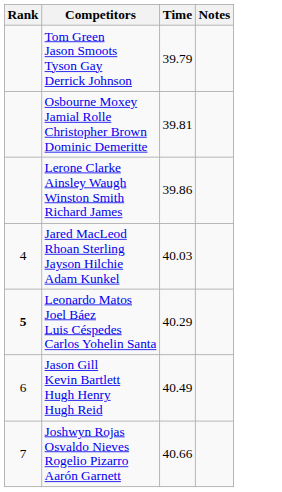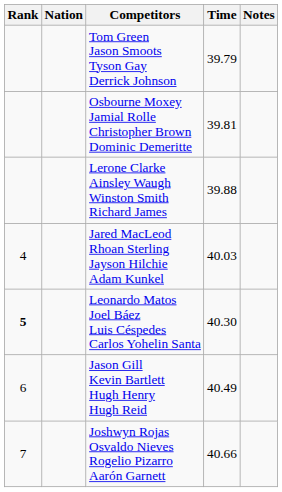 <table class="wikitable sortable" style="text-align:center">
 <tr>
 <th>Rank</th>
+<th>Nation</th>
 <th>Competitors</th>
 <th>Time</th>
 <th>Notes</th>
 </tr>
 <tr>
 <td align=center></td>
+<td align=left></td>
 <td align=left><a href='#'>Tom Green</a><br><a href='#'>Jason Smoots</a><br><a href='#'>Tyson Gay</a><br><a href='#'>Derrick Johnson</a></td>
 <td>39.79</td>
 <td></td>
 </tr>
 <tr>
 <td align=center></td>
+<td align=left></td>
 <td align=left><a href='#'>Osbourne Moxey</a><br><a href='#'>Jamial Rolle</a><br><a href='#'>Christopher Brown</a><br><a href='#'>Dominic Demeritte</a></td>
 <td>39.81</td>
 <td></td>
 </tr>
 <tr>
 <td align=center></td>
+<td align=left></td>
 <td align=left><a href='#'>Lerone Clarke</a><br><a href='#'>Ainsley Waugh</a><br><a href='#'>Winston Smith</a><br><a href='#'>Richard James</a></td>
-<td>39.86</td>
+<td>39.88</td>
 <td></td>
 </tr>
 <tr>
 <td align=center>4</td>
+<td align=left></td>
 <td align=left><a href='#'>Jared MacLeod</a><br><a href='#'>Rhoan Sterling</a><br><a href='#'>Jayson Hilchie</a><br><a href='#'>Adam Kunkel</a></td>
 <td>40.03</td>
 <td></td>
 </tr>
 <tr>
 <td align=center><strong>5</strong></td>
+<td align=left></td>
 <td align=left><a href='#'>Leonardo Matos</a><br><a href='#'>Joel Báez</a><br><a href='#'>Luis Céspedes</a><br><a href='#'>Carlos Yohelin Santa</a></td>
-<td>40.29</td>
+<td>40.30</td>
 <td></td>
 </tr>
 <tr>
 <td align=center>6</td>
+<td align=left></td>
 <td align=left><a href='#'>Jason Gill</a><br><a href='#'>Kevin Bartlett</a><br><a href='#'>Hugh Henry</a><br><a href='#'>Hugh Reid</a></td>
 <td>40.49</td>
 <td></td>
 </tr>
 <tr>
 <td align=center>7</td>
+<td align=left></td>
 <td align=left><a href='#'>Joshwyn Rojas</a><br><a href='#'>Osvaldo Nieves</a><br><a href='#'>Rogelio Pizarro</a><br><a href='#'>Aarón Garnett</a></td>
 <td>40.66</td>
 <td></td>
 </tr>
 </table>
